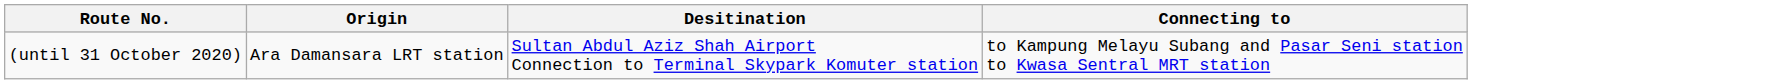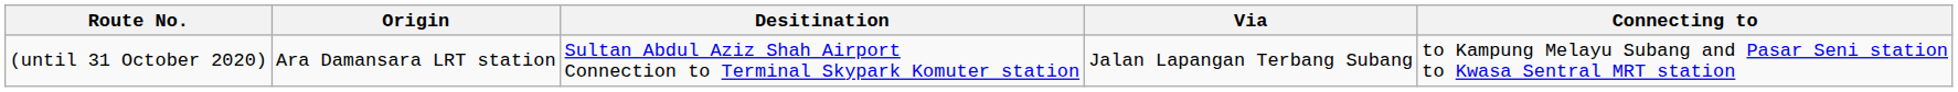 <table class="wikitable">
 <tr>
 <th>Route No.</th>
 <th>Origin</th>
 <th>Desitination</th>
+<th>Via</th>
 <th>Connecting to</th>
 </tr>
 <tr>
 <td>  (until 31 October 2020)</td>
 <td> Ara Damansara LRT station</td>
 <td><a href='#'>Sultan Abdul Aziz Shah Airport</a> <br> Connection to  <a href='#'>Terminal Skypark Komuter station</a></td>
+<td>Jalan Lapangan Terbang Subang</td>
 <td><strong></strong> to Kampung Melayu Subang and  <a href='#'>Pasar Seni station</a><br><strong></strong> to  <a href='#'>Kwasa Sentral MRT station</a></td>
 </tr>
 </table>
